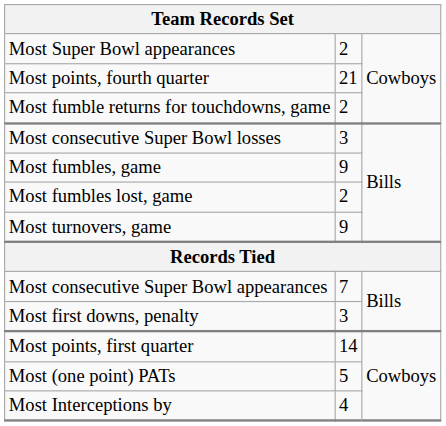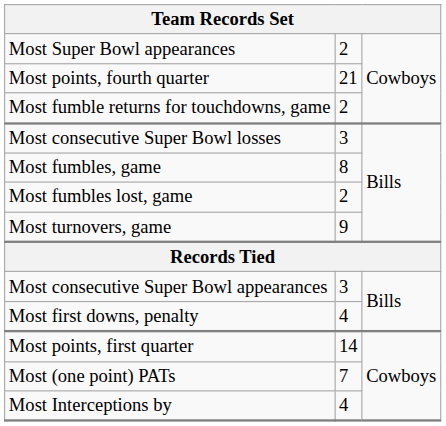 <table class="wikitable">
 <tr>
 <th colspan=3>Team Records Set</th>
 </tr>
 <tr>
 <td>Most Super Bowl appearances</td>
 <td>2</td>
 <td rowspan=3>Cowboys</td>
 </tr>
 <tr>
 <td>Most points, fourth quarter</td>
 <td>21</td>
 </tr>
 <tr style="border-bottom: 2px solid gray">
 <td>Most fumble returns for touchdowns, game</td>
 <td>2</td>
 </tr>
 <tr>
 <td>Most consecutive Super Bowl losses</td>
 <td>3</td>
 <td rowspan=4>Bills</td>
 </tr>
 <tr>
 <td>Most fumbles, game</td>
-<td>9</td>
+<td>8</td>
 </tr>
 <tr>
 <td>Most fumbles lost, game</td>
 <td>2</td>
 </tr>
 <tr style="border-bottom: 2px solid gray">
 <td>Most turnovers, game</td>
 <td>9</td>
 </tr>
 <tr>
 <th colspan=3>Records Tied</th>
 </tr>
 <tr>
 <td>Most consecutive Super Bowl appearances</td>
-<td>7</td>
+<td>3</td>
 <td rowspan=2>Bills</td>
 </tr>
 <tr style="border-bottom: 2px solid gray">
 <td>Most first downs, penalty</td>
-<td>3</td>
+<td>4</td>
 </tr>
 <tr>
 <td>Most points, first quarter</td>
 <td>14</td>
 <td rowspan=3 style="border-bottom: 2px solid gray">Cowboys</td>
 </tr>
 <tr>
 <td>Most (one point) PATs</td>
-<td>5</td>
+<td>7</td>
 </tr>
 <tr style="border-bottom: 2px solid gray">
 <td>Most Interceptions by</td>
 <td>4</td>
 </tr>
 </table>
